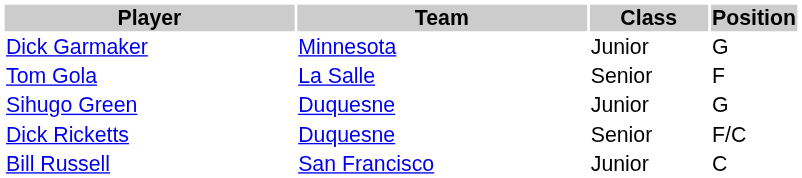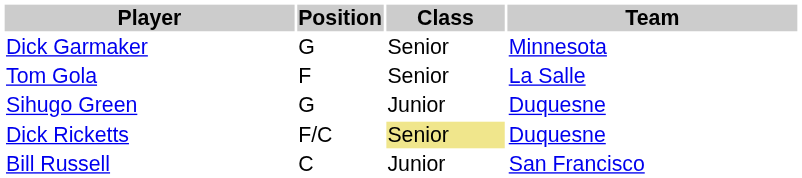 <table style="width:600px" "border:'1' 'solid' 'gray'">
 <tr>
 <th bgcolor="#CCCCCC" style="width:40%">Player</th>
+<th bgcolor="#CCCCCC" style="width:4%">Position</th>
+<th bgcolor="#CCCCCC" style="width:16%">Class</th>
 <th bgcolor="#CCCCCC" style="width:40%">Team</th>
-<th bgcolor="#CCCCCC" style="width:16%">Class</th>
-<th bgcolor="#CCCCCC" style="width:4%">Position</th>
 </tr>
 <tr>
 <td><a href='#'>Dick Garmaker</a></td>
+<td>G</td>
+<td>Senior</td>
 <td><a href='#'>Minnesota</a></td>
-<td>Junior</td>
-<td>G</td>
 </tr>
 <tr>
 <td><a href='#'>Tom Gola</a></td>
+<td>F</td>
+<td>Senior</td>
 <td><a href='#'>La Salle</a></td>
-<td>Senior</td>
-<td>F</td>
 </tr>
 <tr>
 <td><a href='#'>Sihugo Green</a></td>
+<td>G</td>
+<td>Junior</td>
 <td><a href='#'>Duquesne</a></td>
-<td>Junior</td>
-<td>G</td>
 </tr>
 <tr>
 <td><a href='#'>Dick Ricketts</a></td>
+<td>F/C</td>
+<td style="background: khaki;">Senior</td>
 <td><a href='#'>Duquesne</a></td>
-<td>Senior</td>
-<td>F/C</td>
 </tr>
 <tr>
 <td><a href='#'>Bill Russell</a></td>
+<td>C</td>
+<td>Junior</td>
 <td><a href='#'>San Francisco</a></td>
-<td>Junior</td>
-<td>C</td>
 </tr>
 </table>
